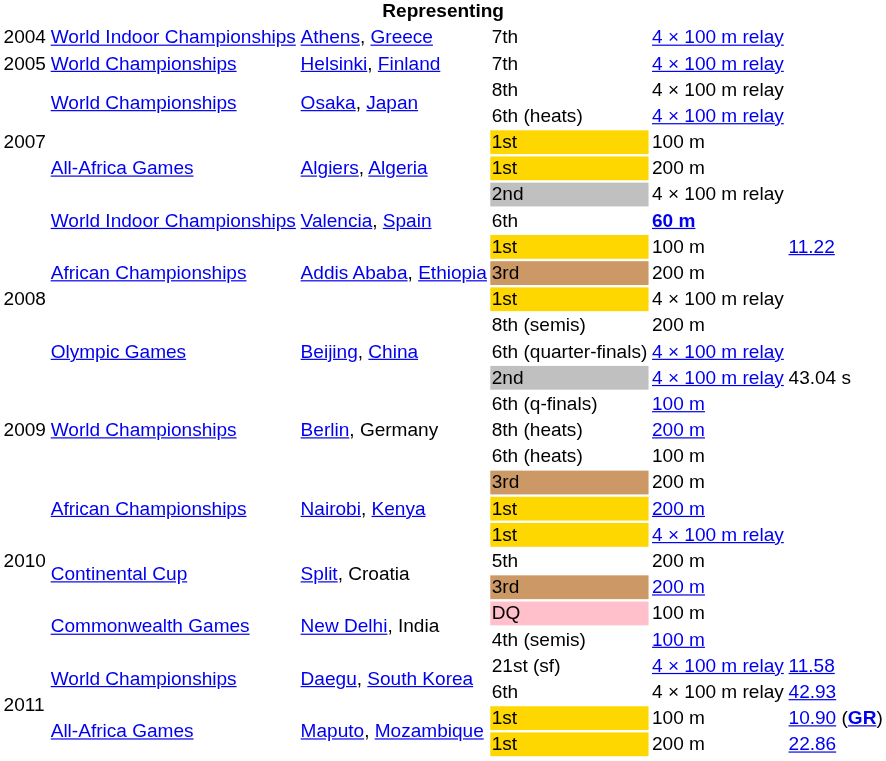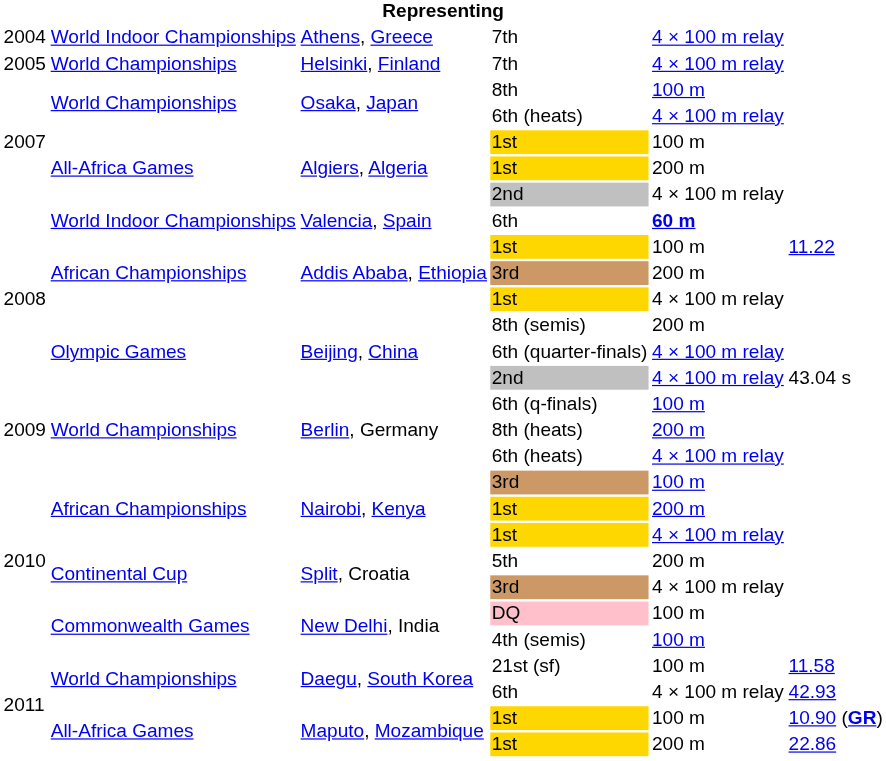 <table>
 <tr>
 <th colspan=6>Representing </th>
 </tr>
 <tr>
 <td>2004</td>
 <td><a href='#'>World Indoor Championships</a></td>
 <td><a href='#'>Athens</a>, <a href='#'>Greece</a></td>
 <td>7th</td>
 <td><a href='#'>4 × 100 m relay</a></td>
 <td></td>
 </tr>
 <tr>
 <td>2005</td>
 <td><a href='#'>World Championships</a></td>
 <td><a href='#'>Helsinki</a>, <a href='#'>Finland</a></td>
 <td>7th</td>
 <td><a href='#'>4 × 100 m relay</a></td>
 <td></td>
 </tr>
 <tr>
 <td rowspan=5>2007</td>
 <td rowspan=2><a href='#'>World Championships</a></td>
 <td rowspan=2><a href='#'>Osaka</a>, <a href='#'>Japan</a></td>
 <td>8th</td>
-<td>4 × 100 m relay</td>
+<td><a href='#'>100 m</a></td>
 <td></td>
 </tr>
 <tr>
 <td>6th (heats)</td>
 <td><a href='#'>4 × 100 m relay</a></td>
 <td></td>
 </tr>
 <tr>
 <td rowspan=3><a href='#'>All-Africa Games</a></td>
 <td rowspan=3><a href='#'>Algiers</a>, <a href='#'>Algeria</a></td>
 <td bgcolor=gold>1st</td>
 <td>100 m</td>
 <td></td>
 </tr>
 <tr>
 <td bgcolor=gold>1st</td>
 <td>200 m</td>
 <td></td>
 </tr>
 <tr>
 <td bgcolor=silver>2nd</td>
 <td>4 × 100 m relay</td>
 <td></td>
 </tr>
 <tr>
 <td rowspan=7>2008</td>
 <td><a href='#'>World Indoor Championships</a></td>
 <td><a href='#'>Valencia</a>, <a href='#'>Spain</a></td>
 <td>6th</td>
 <td><strong><a href='#'>60 m</a></strong></td>
 <td></td>
 </tr>
 <tr>
 <td rowspan=3><a href='#'>African Championships</a></td>
 <td rowspan=3><a href='#'>Addis Ababa</a>, <a href='#'>Ethiopia</a></td>
 <td bgcolor=gold>1st</td>
 <td>100 m</td>
 <td><a href='#'>11.22</a></td>
 </tr>
 <tr>
 <td bgcolor=cc9966>3rd</td>
 <td>200 m</td>
 <td></td>
 </tr>
 <tr>
 <td bgcolor=gold>1st</td>
 <td>4 × 100 m relay</td>
 <td></td>
 </tr>
 <tr>
 <td rowspan=3><a href='#'>Olympic Games</a></td>
 <td rowspan=3><a href='#'>Beijing</a>, <a href='#'>China</a></td>
 <td>8th (semis)</td>
 <td>200 m</td>
 <td></td>
 </tr>
 <tr>
 <td>6th (quarter-finals)</td>
 <td><a href='#'>4 × 100 m relay</a></td>
 <td></td>
 </tr>
 <tr>
 <td bgcolor=silver>2nd</td>
 <td><a href='#'>4 × 100 m relay</a></td>
 <td>43.04 s</td>
 </tr>
 <tr>
 <td rowspan=3>2009</td>
 <td rowspan=3><a href='#'>World Championships</a></td>
 <td rowspan=3><a href='#'>Berlin</a>, Germany</td>
 <td>6th (q-finals)</td>
 <td><a href='#'>100 m</a></td>
 <td></td>
 </tr>
 <tr>
 <td>8th (heats)</td>
 <td><a href='#'>200 m</a></td>
 <td></td>
 </tr>
 <tr>
 <td>6th (heats)</td>
-<td>100 m</td>
+<td><a href='#'>4 × 100 m relay</a></td>
 <td></td>
 </tr>
 <tr>
 <td rowspan=7>2010</td>
 <td rowspan=3><a href='#'>African Championships</a></td>
 <td rowspan=3><a href='#'>Nairobi</a>, <a href='#'>Kenya</a></td>
 <td bgcolor=cc9966>3rd</td>
-<td>200 m</td>
+<td><a href='#'>100 m</a></td>
 <td></td>
 </tr>
 <tr>
 <td bgcolor=gold>1st</td>
 <td><a href='#'>200 m</a></td>
 <td></td>
 </tr>
 <tr>
 <td bgcolor=gold>1st</td>
 <td><a href='#'>4 × 100 m relay</a></td>
 <td></td>
 </tr>
 <tr>
 <td rowspan=2><a href='#'>Continental Cup</a></td>
 <td rowspan=2><a href='#'>Split</a>, Croatia</td>
 <td>5th</td>
 <td>200 m</td>
 <td></td>
 </tr>
 <tr>
 <td bgcolor=cc9966>3rd</td>
-<td><a href='#'>200 m</a></td>
+<td>4 × 100 m relay</td>
 <td></td>
 </tr>
 <tr>
 <td rowspan=2><a href='#'>Commonwealth Games</a></td>
 <td rowspan=2><a href='#'>New Delhi</a>, India</td>
 <td bgcolor=pink>DQ</td>
 <td>100 m</td>
 <td></td>
 </tr>
 <tr>
 <td>4th (semis)</td>
 <td><a href='#'>100 m</a></td>
 <td></td>
 </tr>
 <tr>
 <td rowspan=4>2011</td>
 <td rowspan=2><a href='#'>World Championships</a></td>
 <td rowspan=2><a href='#'>Daegu</a>, <a href='#'>South Korea</a></td>
 <td>21st (sf)</td>
-<td><a href='#'>4 × 100 m relay</a></td>
+<td>100 m</td>
 <td><a href='#'>11.58</a></td>
 </tr>
 <tr>
 <td>6th</td>
 <td>4 × 100 m relay</td>
 <td><a href='#'>42.93</a></td>
 </tr>
 <tr>
 <td rowspan=2><a href='#'>All-Africa Games</a></td>
 <td rowspan=2><a href='#'>Maputo</a>, <a href='#'>Mozambique</a></td>
 <td bgcolor=gold>1st</td>
 <td>100 m</td>
 <td><a href='#'>10.90</a> (<strong><a href='#'>GR</a></strong>)</td>
 </tr>
 <tr>
 <td bgcolor=gold>1st</td>
 <td>200 m</td>
 <td><a href='#'>22.86</a></td>
 </tr>
 </table>
